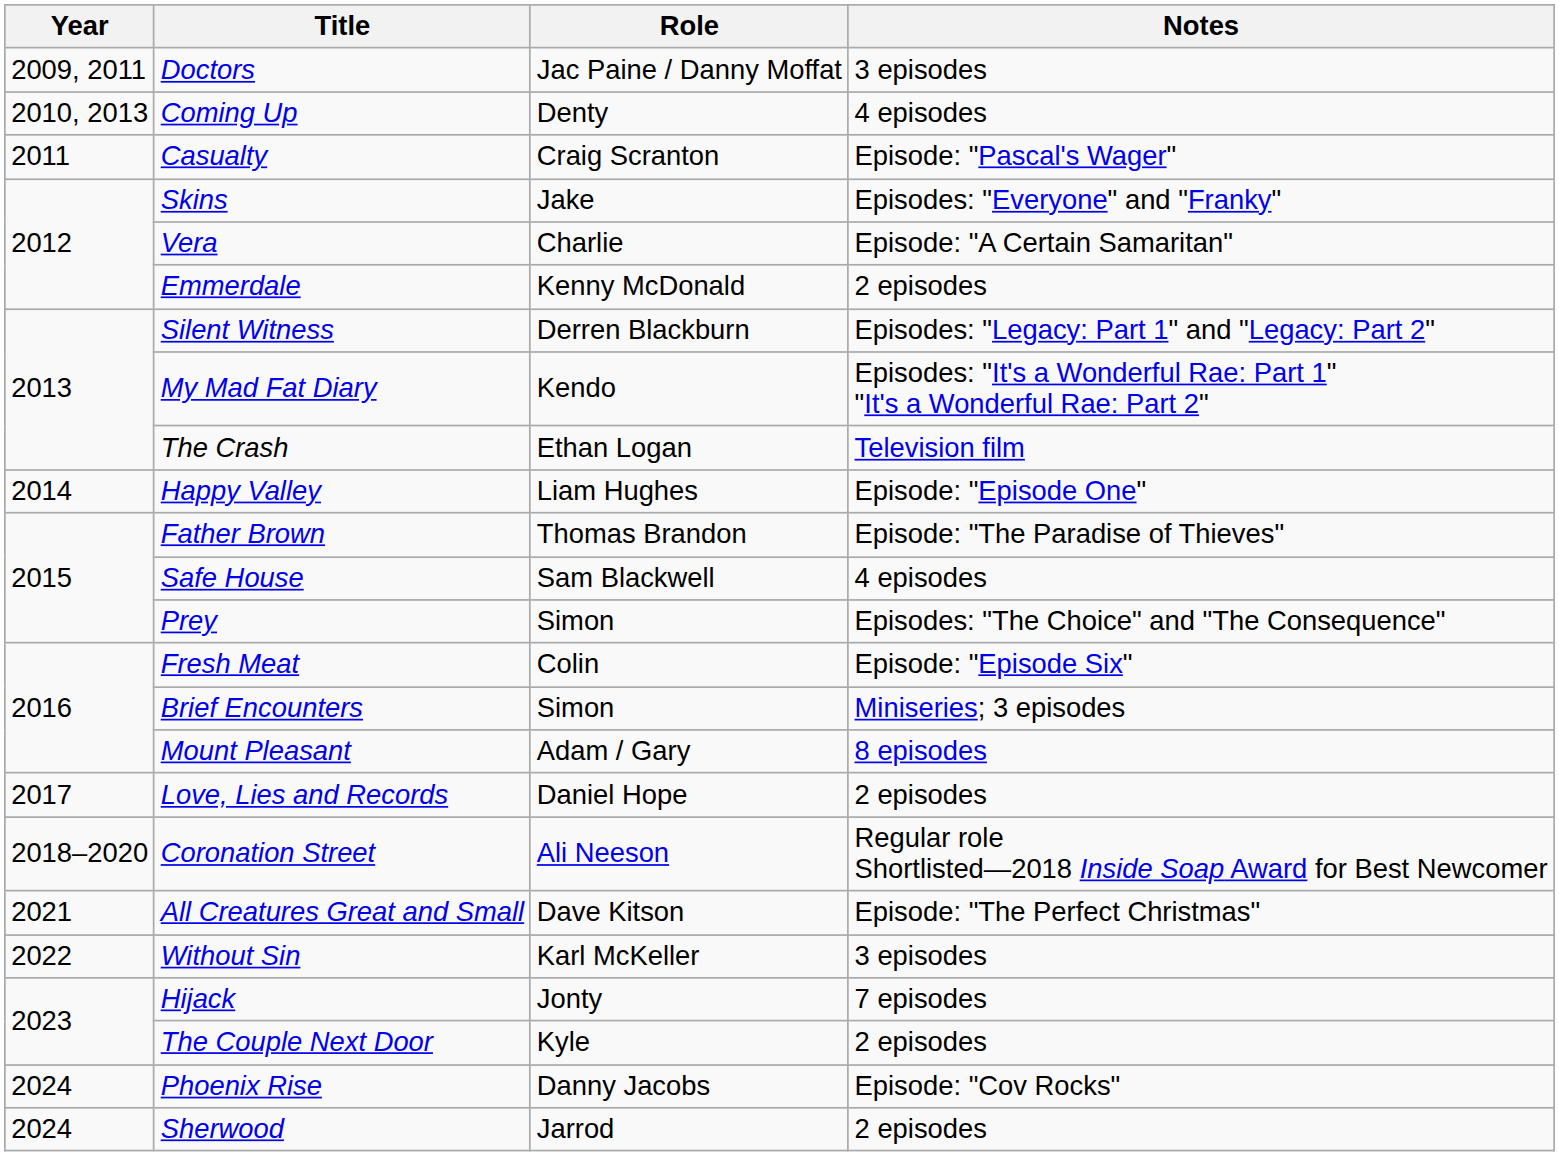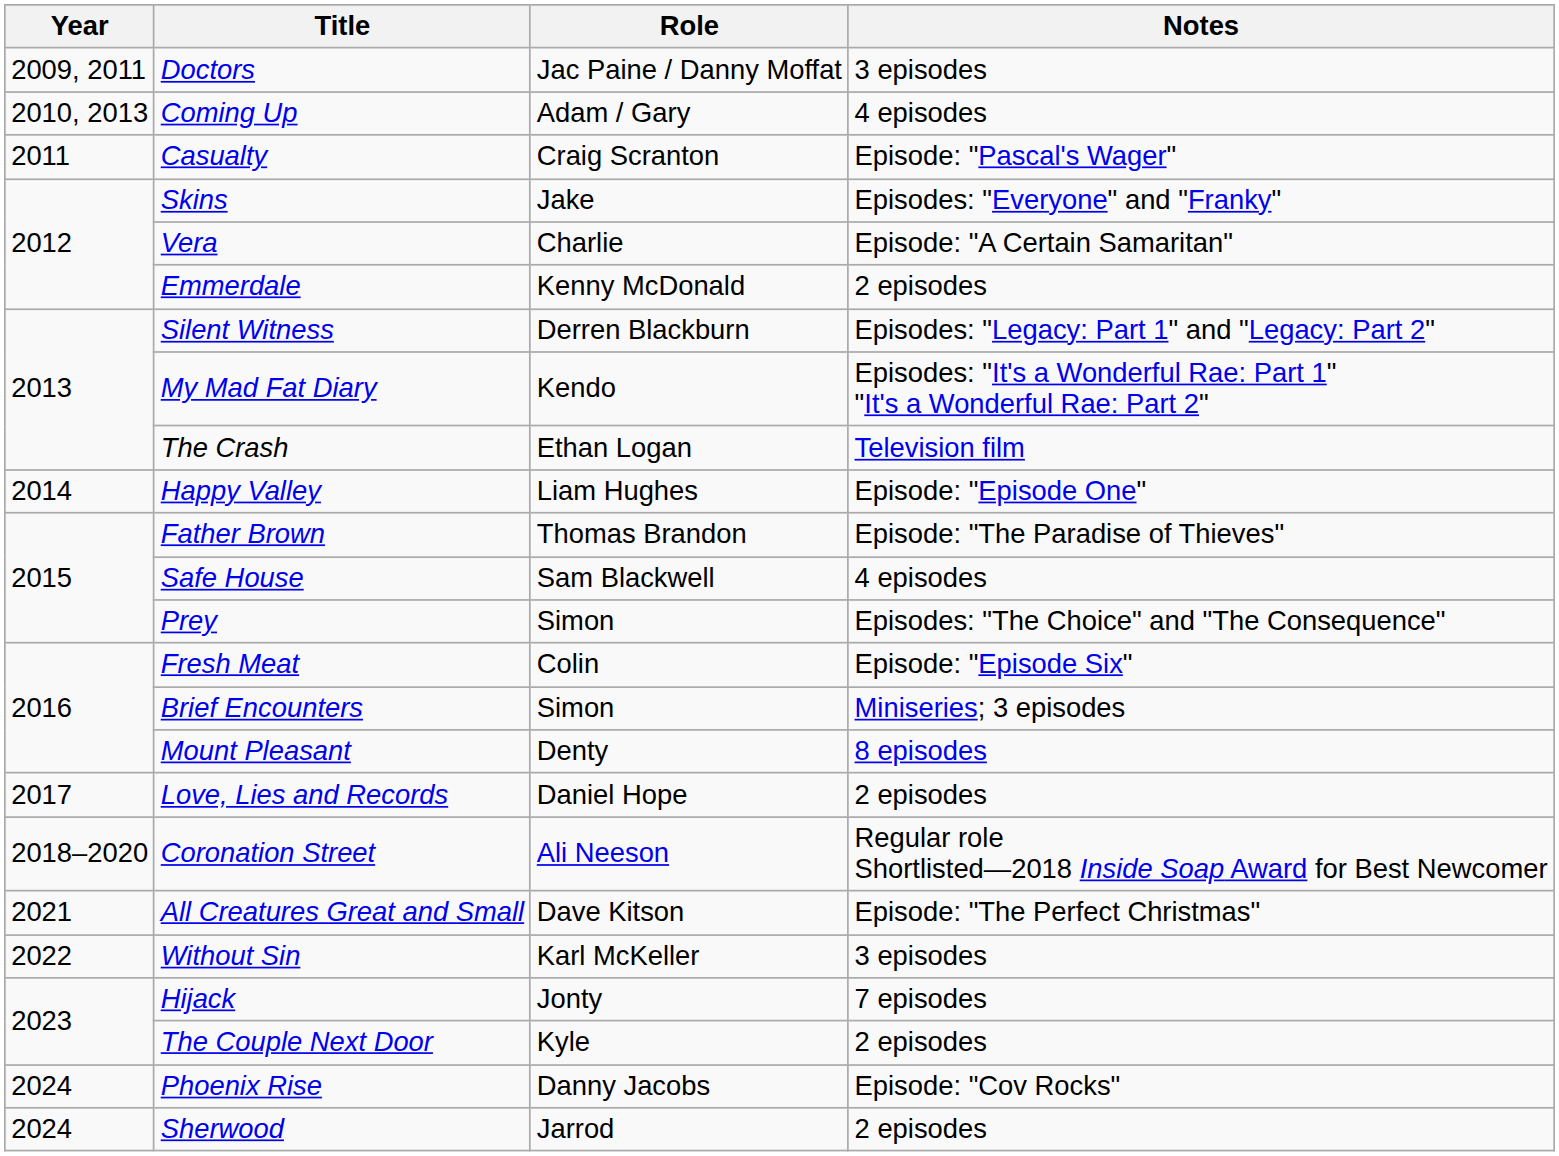 <table class="wikitable sortable">
 <tr>
 <th>Year</th>
 <th>Title</th>
 <th>Role</th>
 <th class="unsortable">Notes</th>
 </tr>
 <tr>
 <td>2009, 2011</td>
 <td><em><a href='#'>Doctors</a></em></td>
 <td>Jac Paine / Danny Moffat</td>
 <td>3 episodes</td>
 </tr>
 <tr>
 <td>2010, 2013</td>
 <td><em><a href='#'>Coming Up</a></em></td>
-<td>Denty</td>
+<td>Adam / Gary</td>
 <td>4 episodes</td>
 </tr>
 <tr>
 <td>2011</td>
 <td><em><a href='#'>Casualty</a></em></td>
 <td>Craig Scranton</td>
 <td>Episode: "<a href='#'>Pascal's Wager</a>"</td>
 </tr>
 <tr>
 <td rowspan="3">2012</td>
 <td><em><a href='#'>Skins</a></em></td>
 <td>Jake</td>
 <td>Episodes: "<a href='#'>Everyone</a>" and "<a href='#'>Franky</a>"</td>
 </tr>
 <tr>
 <td><em><a href='#'>Vera</a></em></td>
 <td>Charlie</td>
 <td>Episode: "A Certain Samaritan"</td>
 </tr>
 <tr>
 <td><em><a href='#'>Emmerdale</a></em></td>
 <td>Kenny McDonald</td>
 <td>2 episodes</td>
 </tr>
 <tr>
 <td rowspan="3">2013</td>
 <td><em><a href='#'>Silent Witness</a></em></td>
 <td>Derren Blackburn</td>
 <td>Episodes: "<a href='#'>Legacy: Part 1</a>" and "<a href='#'>Legacy: Part 2</a>"</td>
 </tr>
 <tr>
 <td><em><a href='#'>My Mad Fat Diary</a></em></td>
 <td>Kendo</td>
 <td>Episodes: "<a href='#'>It's a Wonderful Rae: Part 1</a>"<br>"<a href='#'>It's a Wonderful Rae: Part 2</a>"</td>
 </tr>
 <tr>
 <td><em>The Crash</em></td>
 <td>Ethan Logan</td>
 <td><a href='#'>Television film</a></td>
 </tr>
 <tr>
 <td>2014</td>
 <td><em><a href='#'>Happy Valley</a></em></td>
 <td>Liam Hughes</td>
 <td>Episode: "<a href='#'>Episode One</a>"</td>
 </tr>
 <tr>
 <td rowspan="3">2015</td>
 <td><em><a href='#'>Father Brown</a></em></td>
 <td>Thomas Brandon</td>
 <td>Episode: "The Paradise of Thieves"</td>
 </tr>
 <tr>
 <td><em><a href='#'>Safe House</a></em></td>
 <td>Sam Blackwell</td>
 <td>4 episodes</td>
 </tr>
 <tr>
 <td><em><a href='#'>Prey</a></em></td>
 <td>Simon</td>
 <td>Episodes: "The Choice" and "The Consequence"</td>
 </tr>
 <tr>
 <td rowspan="3">2016</td>
 <td><em><a href='#'>Fresh Meat</a></em></td>
 <td>Colin</td>
 <td>Episode: "<a href='#'>Episode Six</a>"</td>
 </tr>
 <tr>
 <td><em><a href='#'>Brief Encounters</a></em></td>
 <td>Simon</td>
 <td><a href='#'>Miniseries</a>; 3 episodes</td>
 </tr>
 <tr>
 <td><em><a href='#'>Mount Pleasant</a></em></td>
-<td>Adam / Gary</td>
+<td>Denty</td>
 <td><a href='#'>8 episodes</a></td>
 </tr>
 <tr>
 <td>2017</td>
 <td><em><a href='#'>Love, Lies and Records</a></em></td>
 <td>Daniel Hope</td>
 <td>2 episodes</td>
 </tr>
 <tr>
 <td>2018–2020</td>
 <td><em><a href='#'>Coronation Street</a></em></td>
 <td><a href='#'>Ali Neeson</a></td>
 <td>Regular role<br>Shortlisted—2018 <a href='#'><em>Inside Soap</em> Award</a> for Best Newcomer</td>
 </tr>
 <tr>
 <td>2021</td>
 <td><em><a href='#'>All Creatures Great and Small</a></em></td>
 <td>Dave Kitson</td>
 <td>Episode: "The Perfect Christmas"</td>
 </tr>
 <tr>
 <td>2022</td>
 <td><em><a href='#'>Without Sin</a></em></td>
 <td>Karl McKeller</td>
 <td>3 episodes</td>
 </tr>
 <tr>
 <td rowspan="2">2023</td>
 <td><em><a href='#'>Hijack</a></em></td>
 <td>Jonty</td>
 <td>7 episodes</td>
 </tr>
 <tr>
 <td><em><a href='#'>The Couple Next Door</a></em></td>
 <td>Kyle</td>
 <td>2 episodes</td>
 </tr>
 <tr>
 <td>2024</td>
 <td><em><a href='#'>Phoenix Rise</a></em></td>
 <td>Danny Jacobs</td>
 <td>Episode: "Cov Rocks"</td>
 </tr>
 <tr>
 <td>2024</td>
 <td><em><a href='#'>Sherwood</a></em></td>
 <td>Jarrod</td>
 <td>2 episodes</td>
 </tr>
 </table>
